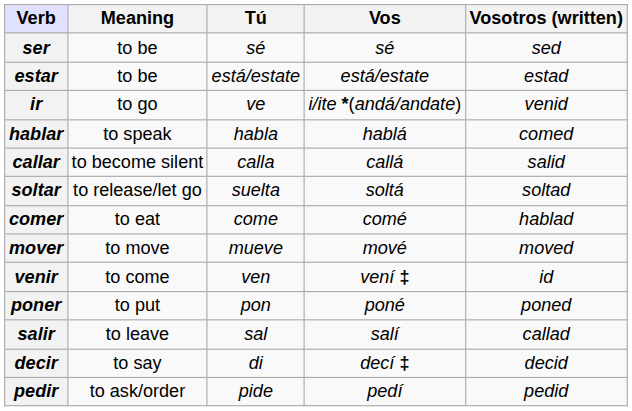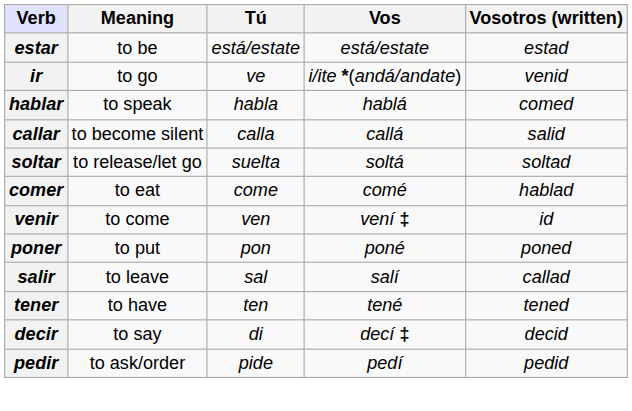 <table class="wikitable" style="margin:auto;text-align:center">
 <tr>
 <th style="background:#e0e0ff;"><strong>Verb</strong></th>
 <th><strong>Meaning</strong></th>
 <th><strong>Tú</strong></th>
 <th><strong>Vos</strong></th>
 <th><strong>Vosotros</strong> (written)</th>
-</tr>
-<tr>
-<th><em>ser</em></th>
-<td>to be</td>
-<td><em>sé</em></td>
-<td><em>sé</em></td>
-<td><em>sed</em></td>
 </tr>
 <tr>
 <th><em>estar</em></th>
 <td>to be</td>
 <td><em>está/estate</em></td>
 <td><em>está/estate</em></td>
 <td><em>estad</em></td>
 </tr>
 <tr>
 <th><em>ir</em></th>
 <td>to go</td>
 <td><em>ve</em></td>
 <td><em>i/ite</em> <strong>*</strong>(<em>andá/andate</em>)</td>
 <td><em>venid</em></td>
 </tr>
 <tr>
 <th><em>hablar</em></th>
 <td>to speak</td>
 <td><em>habla</em></td>
 <td><em>hablá</em></td>
 <td><em>comed</em></td>
 </tr>
 <tr>
 <th><em>callar</em></th>
 <td>to become silent</td>
 <td><em>calla</em></td>
 <td><em>callá</em></td>
 <td><em>salid</em></td>
 </tr>
 <tr>
 <th><em>soltar</em></th>
 <td>to release/let go</td>
 <td><em>suelta</em></td>
 <td><em>soltá</em></td>
 <td><em>soltad</em></td>
 </tr>
 <tr>
 <th><em>comer</em></th>
 <td>to eat</td>
 <td><em>come</em></td>
 <td><em>comé</em></td>
 <td><em>hablad</em></td>
 </tr>
 <tr>
-<th><em>mover</em></th>
-<td>to move</td>
-<td><em>mueve</em></td>
-<td><em>mové</em></td>
-<td><em>moved</em></td>
-</tr>
-<tr>
 <th><em>venir</em></th>
 <td>to come</td>
 <td><em>ven</em></td>
 <td><em>vení</em> <strong>‡</strong></td>
 <td><em>id</em></td>
 </tr>
 <tr>
 <th><em>poner</em></th>
 <td>to put</td>
 <td><em>pon</em></td>
 <td><em>poné</em></td>
 <td><em>poned</em></td>
 </tr>
 <tr>
 <th><em>salir</em></th>
 <td>to leave</td>
 <td><em>sal</em></td>
 <td><em>salí</em></td>
 <td><em>callad</em></td>
 </tr>
 <tr>
+<th><em>tener</em></th>
+<td>to have</td>
+<td><em>ten</em></td>
+<td><em>tené</em></td>
+<td><em>tened</em></td>
+</tr>
+<tr>
 <th><em>decir</em></th>
 <td>to say</td>
 <td><em>di</em></td>
 <td><em>decí</em> <strong>‡</strong></td>
 <td><em>decid</em></td>
 </tr>
 <tr>
 <th><em>pedir</em></th>
 <td>to ask/order</td>
 <td><em>pide</em></td>
 <td><em>pedí</em></td>
 <td><em>pedid</em></td>
 </tr>
 </table>
